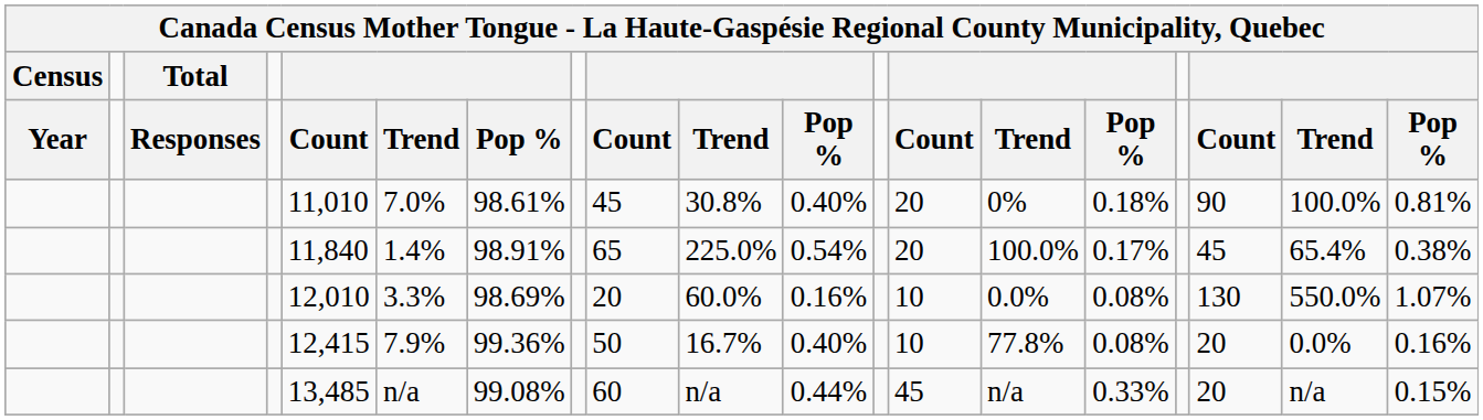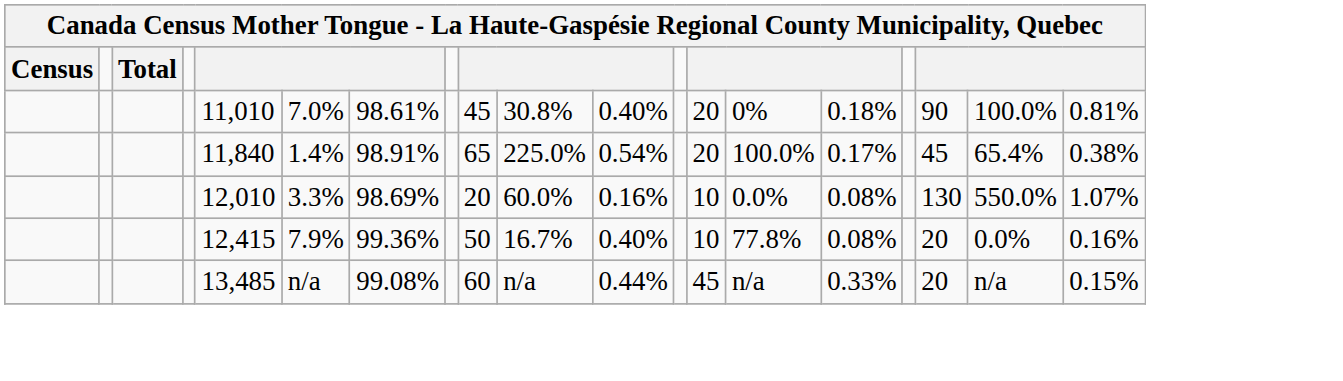 <table class="wikitable">
 <tr>
 <th colspan="19">Canada Census Mother Tongue - La Haute-Gaspésie Regional County Municipality, Quebec</th>
 </tr>
 <tr>
 <th>Census</th>
 <td></td>
 <th>Total</th>
 <td colspan="1"></td>
 <th colspan="3"></th>
 <td colspan="1"></td>
 <th colspan="3"></th>
 <td colspan="1"></td>
 <th colspan="3"></th>
 <td colspan="1"></td>
 <th colspan="3"></th>
-</tr>
-<tr>
-<th>Year</th>
-<td></td>
-<th>Responses</th>
-<td></td>
-<th>Count</th>
-<th>Trend</th>
-<th>Pop %</th>
-<td></td>
-<th>Count</th>
-<th>Trend</th>
-<th>Pop %</th>
-<td></td>
-<th>Count</th>
-<th>Trend</th>
-<th>Pop %</th>
-<td></td>
-<th>Count</th>
-<th>Trend</th>
-<th>Pop %</th>
 </tr>
 <tr>
 <td></td>
 <td></td>
 <td></td>
 <td></td>
 <td>11,010</td>
 <td> 7.0%</td>
 <td>98.61%</td>
 <td></td>
 <td>45</td>
 <td> 30.8%</td>
 <td>0.40%</td>
 <td></td>
 <td>20</td>
 <td> 0%</td>
 <td>0.18%</td>
 <td></td>
 <td>90</td>
 <td> 100.0%</td>
 <td>0.81%</td>
 </tr>
 <tr>
 <td></td>
 <td></td>
 <td></td>
 <td></td>
 <td>11,840</td>
 <td> 1.4%</td>
 <td>98.91%</td>
 <td></td>
 <td>65</td>
 <td> 225.0%</td>
 <td>0.54%</td>
 <td></td>
 <td>20</td>
 <td> 100.0%</td>
 <td>0.17%</td>
 <td></td>
 <td>45</td>
 <td> 65.4%</td>
 <td>0.38%</td>
 </tr>
 <tr>
 <td></td>
 <td></td>
 <td></td>
 <td></td>
 <td>12,010</td>
 <td> 3.3%</td>
 <td>98.69%</td>
 <td></td>
 <td>20</td>
 <td> 60.0%</td>
 <td>0.16%</td>
 <td></td>
 <td>10</td>
 <td> 0.0%</td>
 <td>0.08%</td>
 <td></td>
 <td>130</td>
 <td> 550.0%</td>
 <td>1.07%</td>
 </tr>
 <tr>
 <td></td>
 <td></td>
 <td></td>
 <td></td>
 <td>12,415</td>
 <td> 7.9%</td>
 <td>99.36%</td>
 <td></td>
 <td>50</td>
 <td> 16.7%</td>
 <td>0.40%</td>
 <td></td>
 <td>10</td>
 <td> 77.8%</td>
 <td>0.08%</td>
 <td></td>
 <td>20</td>
 <td> 0.0%</td>
 <td>0.16%</td>
 </tr>
 <tr>
 <td></td>
 <td></td>
 <td></td>
 <td></td>
 <td>13,485</td>
 <td>n/a</td>
 <td>99.08%</td>
 <td></td>
 <td>60</td>
 <td>n/a</td>
 <td>0.44%</td>
 <td></td>
 <td>45</td>
 <td>n/a</td>
 <td>0.33%</td>
 <td></td>
 <td>20</td>
 <td>n/a</td>
 <td>0.15%</td>
 </tr>
 </table>
